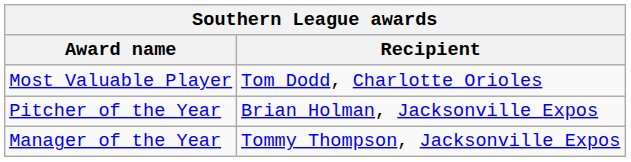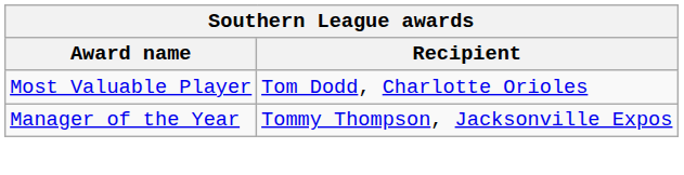 <table class="wikitable">
 <tr>
 <th colspan="2">Southern League awards</th>
 </tr>
 <tr>
 <th>Award name</th>
 <th>Recipient</th>
 </tr>
 <tr>
 <td><a href='#'>Most Valuable Player</a></td>
 <td><a href='#'>Tom Dodd</a>, <a href='#'>Charlotte Orioles</a></td>
 </tr>
 <tr>
-<td><a href='#'>Pitcher of the Year</a></td>
-<td><a href='#'>Brian Holman</a>, <a href='#'>Jacksonville Expos</a></td>
-</tr>
-<tr>
 <td><a href='#'>Manager of the Year</a></td>
 <td><a href='#'>Tommy Thompson</a>, <a href='#'>Jacksonville Expos</a></td>
 </tr>
 </table>
